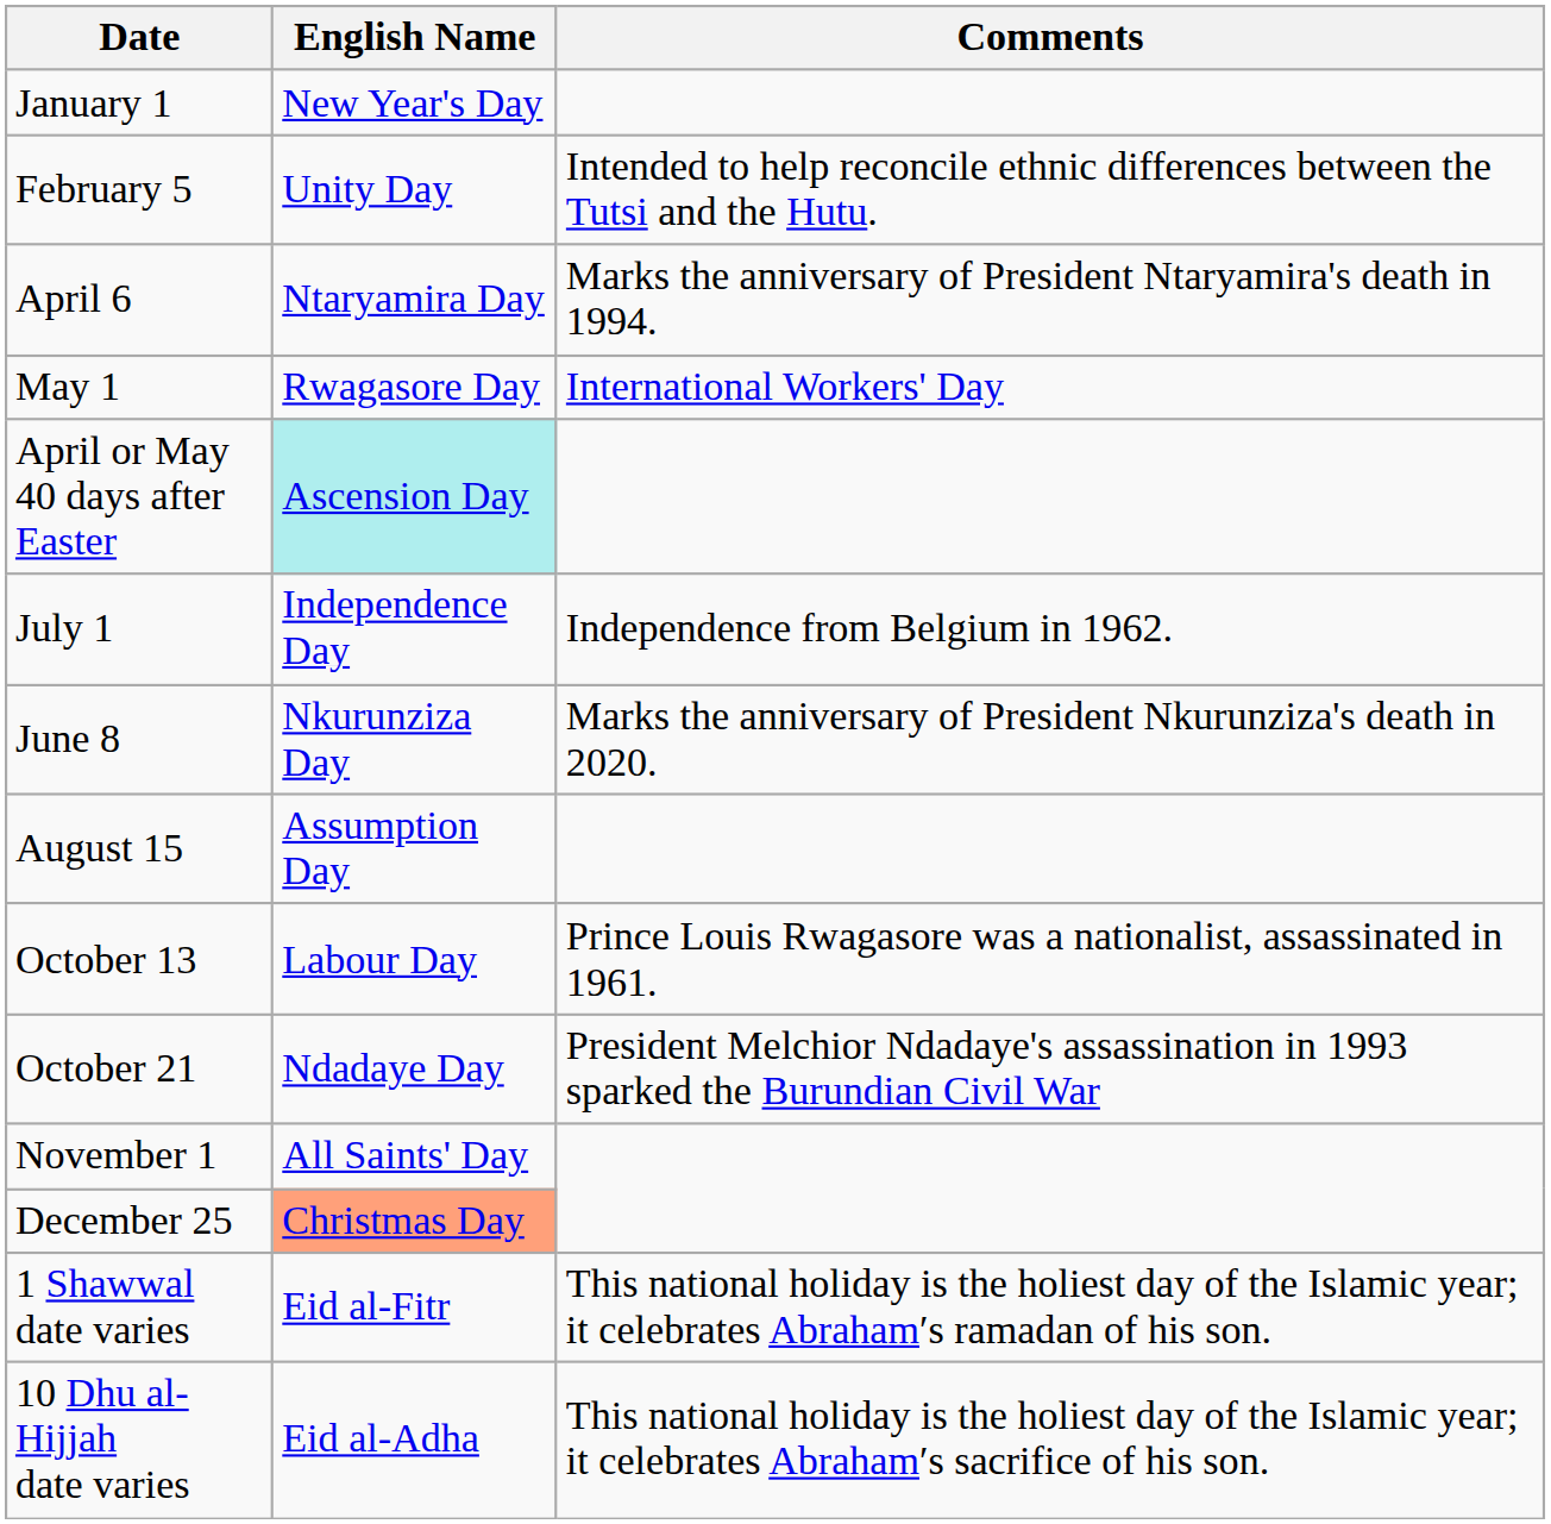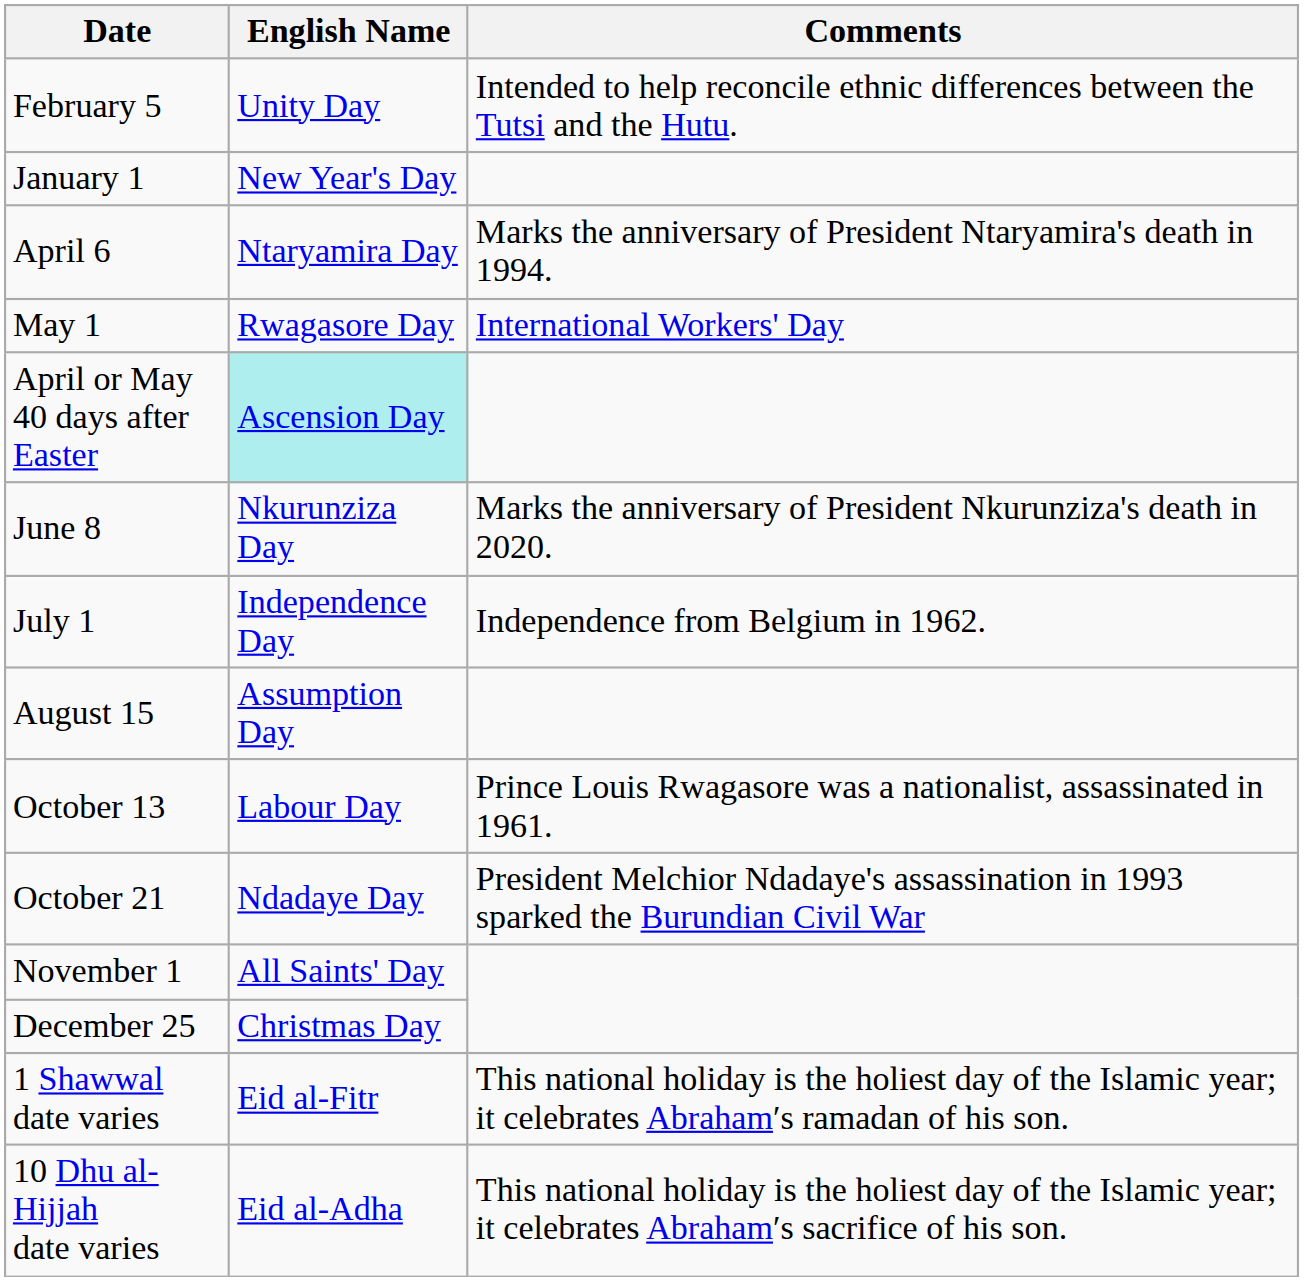 <table class="wikitable">
 <tr>
 <th>Date</th>
 <th>English Name</th>
 <th>Comments</th>
 </tr>
 <tr --->
+<td>February 5</td>
+<td><a href='#'>Unity Day</a></td>
+<td>Intended to help reconcile ethnic differences between the <a href='#'>Tutsi</a> and the <a href='#'>Hutu</a>.</td>
+</tr>
+<tr --->
 <td>January 1</td>
 <td><a href='#'>New Year's Day</a></td>
 <td></td>
-</tr>
-<tr --->
-<td>February 5</td>
-<td><a href='#'>Unity Day</a></td>
-<td>Intended to help reconcile ethnic differences between the <a href='#'>Tutsi</a> and the <a href='#'>Hutu</a>.</td>
 </tr>
 <tr --->
 <td>April 6</td>
 <td><a href='#'>Ntaryamira Day</a></td>
 <td>Marks the anniversary of President Ntaryamira's death in 1994.</td>
 </tr>
 <tr --->
 <td>May 1</td>
 <td><a href='#'>Rwagasore Day</a></td>
 <td><a href='#'>International Workers' Day</a></td>
 </tr>
 <tr --->
 <td>April or May<br>40 days after <a href='#'>Easter</a></td>
 <td style="background: paleturquoise;"><a href='#'>Ascension Day</a></td>
 </tr>
 <tr --->
+<td>June 8</td>
+<td><a href='#'>Nkurunziza Day</a></td>
+<td>Marks the anniversary of President Nkurunziza's death in 2020.</td>
+</tr>
+<tr --->
 <td>July 1</td>
 <td><a href='#'>Independence Day</a></td>
 <td>Independence from Belgium in 1962.</td>
-</tr>
-<tr --->
-<td>June 8</td>
-<td><a href='#'>Nkurunziza Day</a></td>
-<td>Marks the anniversary of President Nkurunziza's death in 2020.</td>
 </tr>
 <tr --->
 <td>August 15</td>
 <td><a href='#'>Assumption Day</a></td>
 </tr>
 <tr --->
 <td>October 13</td>
 <td><a href='#'>Labour Day</a></td>
 <td>Prince Louis Rwagasore was a nationalist, assassinated in 1961.</td>
 </tr>
 <tr --->
 <td>October 21</td>
 <td><a href='#'>Ndadaye Day</a></td>
 <td>President Melchior Ndadaye's assassination in 1993 sparked the <a href='#'>Burundian Civil War</a></td>
 </tr>
 <tr --->
 <td>November 1</td>
 <td><a href='#'>All Saints' Day</a></td>
 </tr>
 <tr --->
 <td>December 25</td>
-<td style="background: lightsalmon;"><a href='#'>Christmas Day</a></td>
+<td><a href='#'>Christmas Day</a></td>
 </tr>
 <tr --->
 <td>1 <a href='#'>Shawwal</a><br>date varies</td>
 <td><a href='#'>Eid al-Fitr</a></td>
 <td>This national holiday is the holiest day of the Islamic year; it celebrates <a href='#'>Abraham</a>′s ramadan of his son.</td>
 </tr>
 <tr --->
 <td>10 <a href='#'>Dhu al-Hijjah</a><br>date varies</td>
 <td><a href='#'>Eid al-Adha</a></td>
 <td>This national holiday is the holiest day of the Islamic year; it celebrates <a href='#'>Abraham</a>′s sacrifice of his son.</td>
 </tr>
 </table>
